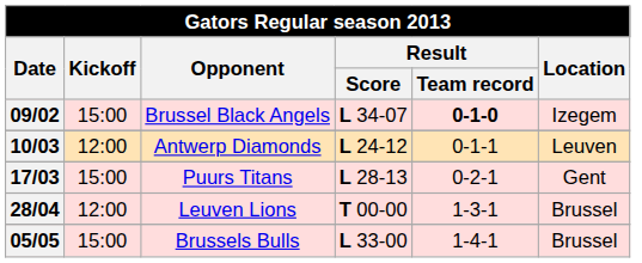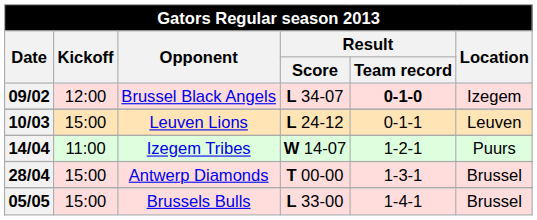 <table class="wikitable" align="center" style="font-size: 95%;">
 <tr>
 <th style="background-color:black; color:white" colspan=6>Gators Regular season 2013</th>
 </tr>
 <tr>
 <th rowspan="2">Date</th>
 <th rowspan="2">Kickoff</th>
 <th rowspan="2">Opponent</th>
 <th colspan="2">Result</th>
 <th rowspan="2">Location</th>
 </tr>
 <tr>
 <th>Score</th>
 <th>Team record</th>
 </tr>
 <tr style="background: #ffdddd;">
 <th align="center">09/02</th>
-<td align="center">15:00</td>
+<td align="center">12:00</td>
 <td align="center"><a href='#'>Brussel Black Angels</a></td>
 <td align="center"><strong>L</strong> 34-07</td>
 <td align="center"><strong>0-1-0</strong></td>
 <td align="center">Izegem</td>
 </tr>
 <tr>
 </tr>
 <tr style="background: #FFE4B5;">
 <th align="center">10/03</th>
-<td align="center">12:00</td>
-<td align="center"><a href='#'>Antwerp Diamonds</a></td>
+<td align="center">15:00</td>
+<td align="center"><a href='#'>Leuven Lions</a></td>
 <td align="center"><strong>L</strong> 24-12</td>
 <td align="center">0-1-1</td>
 <td align="center">Leuven</td>
 </tr>
 <tr>
 </tr>
-<tr style="background: #ffdddd;">
-<th align="center">17/03</th>
-<td align="center">15:00</td>
-<td align="center"><a href='#'>Puurs Titans</a></td>
-<td align="center"><strong>L</strong> 28-13</td>
-<td align="center">0-2-1</td>
-<td align="center">Gent</td>
+<tr>
 </tr>
-<tr>
+<tr style="background: #ddffdd;">
+<th align="center">14/04</th>
+<td align="center">11:00</td>
+<td align="center"><a href='#'>Izegem Tribes</a></td>
+<td align="center"><strong>W</strong> 14-07</td>
+<td align="center">1-2-1</td>
+<td align="center">Puurs</td>
 </tr>
 <tr>
 </tr>
 <tr style="background: #ffdddd;">
 <th align="center">28/04</th>
-<td align="center">12:00</td>
-<td align="center"><a href='#'>Leuven Lions</a></td>
+<td align="center">15:00</td>
+<td align="center"><a href='#'>Antwerp Diamonds</a></td>
 <td align="center"><strong>T</strong> 00-00</td>
 <td align="center">1-3-1</td>
 <td align="center">Brussel</td>
 </tr>
 <tr>
 </tr>
 <tr style="background: #ffdddd;">
 <th align="center">05/05</th>
 <td align="center">15:00</td>
 <td align="center"><a href='#'>Brussels Bulls</a></td>
 <td align="center"><strong>L</strong> 33-00</td>
 <td align="center">1-4-1</td>
 <td align="center">Brussel</td>
 </tr>
 </table>
